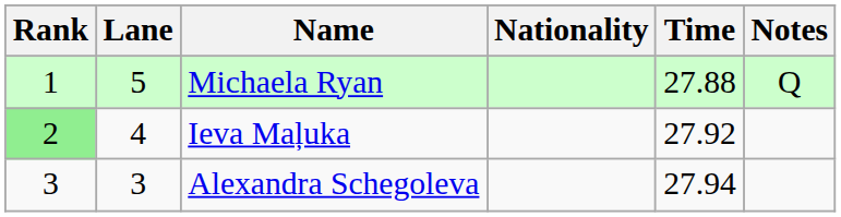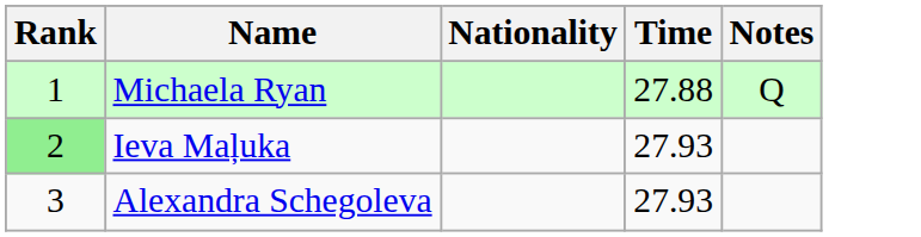 <table class="wikitable sortable" style="text-align:center">
 <tr>
 <th>Rank</th>
-<th>Lane</th>
 <th>Name</th>
 <th>Nationality</th>
 <th>Time</th>
 <th>Notes</th>
 </tr>
 <tr bgcolor=ccffcc>
 <td>1</td>
-<td>5</td>
 <td align=left><a href='#'>Michaela Ryan</a></td>
 <td align=left></td>
 <td>27.88</td>
 <td>Q</td>
 </tr>
 <tr>
 <td style="background: lightgreen;">2</td>
-<td>4</td>
 <td align=left><a href='#'>Ieva Maļuka</a></td>
 <td align=left></td>
-<td>27.92</td>
+<td>27.93</td>
 <td></td>
 </tr>
 <tr>
 <td>3</td>
-<td>3</td>
 <td align=left><a href='#'>Alexandra Schegoleva</a></td>
 <td align=left></td>
-<td>27.94</td>
+<td>27.93</td>
 <td></td>
 </tr>
 </table>
